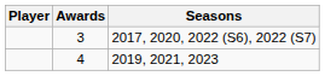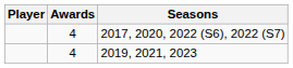 <table class="wikitable sortable">
 <tr>
 <th>Player</th>
 <th>Awards</th>
 <th class="unsortable">Seasons</th>
 </tr>
 <tr>
 <td></td>
-<td style="text-align:center;">3</td>
+<td style="text-align:center;">4</td>
 <td>2017, 2020, 2022 (S6), 2022 (S7)</td>
 </tr>
 <tr>
 <td><strong></strong></td>
 <td style="text-align:center;">4</td>
 <td>2019, 2021, 2023</td>
 </tr>
 </table>
